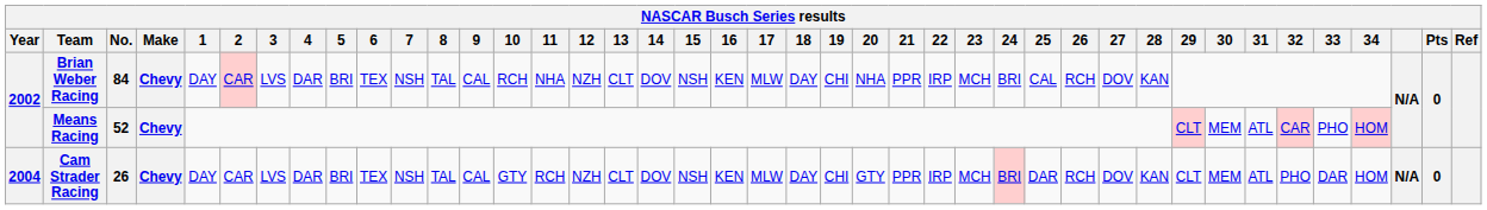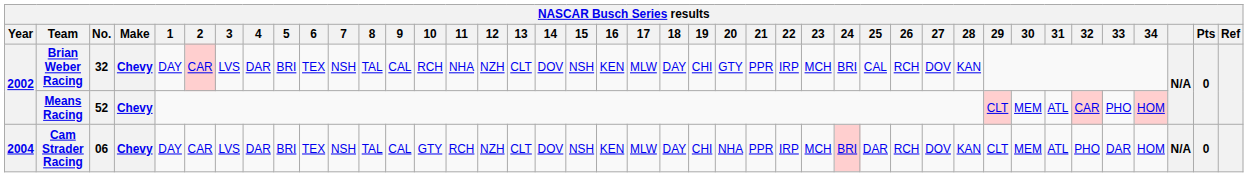 <table class="wikitable" style="text-align:center; font-size:75%">
 <tr>
 <th colspan=42><a href='#'>NASCAR Busch Series</a> results</th>
 </tr>
 <tr>
 <th>Year</th>
 <th>Team</th>
 <th>No.</th>
 <th>Make</th>
 <th>1</th>
 <th>2</th>
 <th>3</th>
 <th>4</th>
 <th>5</th>
 <th>6</th>
 <th>7</th>
 <th>8</th>
 <th>9</th>
 <th>10</th>
 <th>11</th>
 <th>12</th>
 <th>13</th>
 <th>14</th>
 <th>15</th>
 <th>16</th>
 <th>17</th>
 <th>18</th>
 <th>19</th>
 <th>20</th>
 <th>21</th>
 <th>22</th>
 <th>23</th>
 <th>24</th>
 <th>25</th>
 <th>26</th>
 <th>27</th>
 <th>28</th>
 <th>29</th>
 <th>30</th>
 <th>31</th>
 <th>32</th>
 <th>33</th>
 <th>34</th>
 <th></th>
 <th>Pts</th>
 <th>Ref</th>
 </tr>
 <tr>
 <th rowspan=2><a href='#'>2002</a></th>
 <th><a href='#'>Brian Weber Racing</a></th>
-<th>84</th>
+<th>32</th>
 <th><a href='#'>Chevy</a></th>
 <td><a href='#'>DAY</a></td>
 <td style="background:#FFCFCF;"><a href='#'>CAR</a><br></td>
 <td><a href='#'>LVS</a></td>
 <td><a href='#'>DAR</a></td>
 <td><a href='#'>BRI</a></td>
 <td><a href='#'>TEX</a></td>
 <td><a href='#'>NSH</a></td>
 <td><a href='#'>TAL</a></td>
 <td><a href='#'>CAL</a></td>
 <td><a href='#'>RCH</a></td>
 <td><a href='#'>NHA</a></td>
 <td><a href='#'>NZH</a></td>
 <td><a href='#'>CLT</a></td>
 <td><a href='#'>DOV</a></td>
 <td><a href='#'>NSH</a></td>
 <td><a href='#'>KEN</a></td>
 <td><a href='#'>MLW</a></td>
 <td><a href='#'>DAY</a></td>
 <td><a href='#'>CHI</a></td>
-<td><a href='#'>NHA</a></td>
+<td><a href='#'>GTY</a></td>
 <td><a href='#'>PPR</a></td>
 <td><a href='#'>IRP</a></td>
 <td><a href='#'>MCH</a></td>
 <td><a href='#'>BRI</a></td>
 <td><a href='#'>CAL</a></td>
 <td><a href='#'>RCH</a></td>
 <td><a href='#'>DOV</a></td>
 <td><a href='#'>KAN</a></td>
 <td colspan=6></td>
 <th rowspan=2>N/A</th>
 <th rowspan=2>0</th>
 <th rowspan=2></th>
 </tr>
 <tr>
 <th><a href='#'>Means Racing</a></th>
 <th>52</th>
 <th><a href='#'>Chevy</a></th>
 <td colspan=28></td>
 <td style="background:#FFCFCF;"><a href='#'>CLT</a><br></td>
 <td><a href='#'>MEM</a></td>
 <td><a href='#'>ATL</a></td>
 <td style="background:#FFCFCF;"><a href='#'>CAR</a><br></td>
 <td><a href='#'>PHO</a></td>
 <td style="background:#FFCFCF;"><a href='#'>HOM</a><br></td>
 </tr>
 <tr>
 <th><a href='#'>2004</a></th>
 <th><a href='#'>Cam Strader Racing</a></th>
-<th>26</th>
+<th>06</th>
 <th><a href='#'>Chevy</a></th>
 <td><a href='#'>DAY</a></td>
 <td><a href='#'>CAR</a></td>
 <td><a href='#'>LVS</a></td>
 <td><a href='#'>DAR</a></td>
 <td><a href='#'>BRI</a></td>
 <td><a href='#'>TEX</a></td>
 <td><a href='#'>NSH</a></td>
 <td><a href='#'>TAL</a></td>
 <td><a href='#'>CAL</a></td>
 <td><a href='#'>GTY</a></td>
 <td><a href='#'>RCH</a></td>
 <td><a href='#'>NZH</a></td>
 <td><a href='#'>CLT</a></td>
 <td><a href='#'>DOV</a></td>
 <td><a href='#'>NSH</a></td>
 <td><a href='#'>KEN</a></td>
 <td><a href='#'>MLW</a></td>
 <td><a href='#'>DAY</a></td>
 <td><a href='#'>CHI</a></td>
-<td><a href='#'>GTY</a></td>
+<td><a href='#'>NHA</a></td>
 <td><a href='#'>PPR</a></td>
 <td><a href='#'>IRP</a></td>
 <td><a href='#'>MCH</a></td>
 <td style="background:#FFCFCF;"><a href='#'>BRI</a><br></td>
 <td><a href='#'>DAR</a></td>
 <td><a href='#'>RCH</a></td>
 <td><a href='#'>DOV</a></td>
 <td><a href='#'>KAN</a></td>
 <td><a href='#'>CLT</a></td>
 <td><a href='#'>MEM</a></td>
 <td><a href='#'>ATL</a></td>
 <td><a href='#'>PHO</a></td>
 <td><a href='#'>DAR</a></td>
 <td><a href='#'>HOM</a></td>
 <th>N/A</th>
 <th>0</th>
 <th></th>
 </tr>
 </table>
